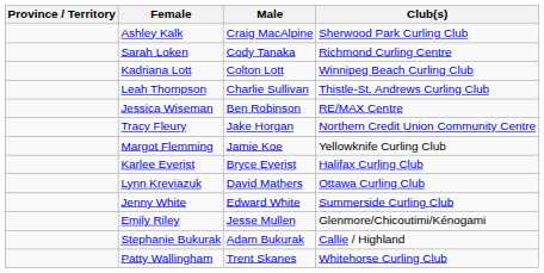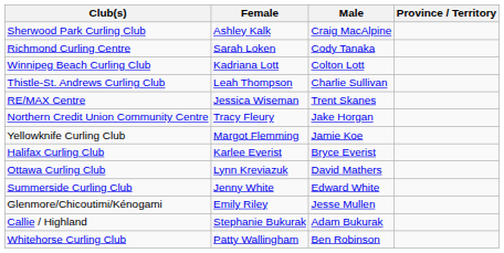 <table class="wikitable">
 <tr>
-<th scope="col">Province / Territory</th>
+<th scope="col">Club(s)</th>
 <th scope="col">Female</th>
 <th scope="col">Male</th>
-<th scope="col">Club(s)</th>
+<th scope="col">Province / Territory</th>
 </tr>
 <tr>
-<td></td>
+<td><a href='#'>Sherwood Park Curling Club</a></td>
 <td><a href='#'>Ashley Kalk</a></td>
 <td><a href='#'>Craig MacAlpine</a></td>
-<td><a href='#'>Sherwood Park Curling Club</a></td>
+<td></td>
 </tr>
 <tr>
-<td></td>
+<td><a href='#'>Richmond Curling Centre</a></td>
 <td><a href='#'>Sarah Loken</a></td>
 <td><a href='#'>Cody Tanaka</a></td>
-<td><a href='#'>Richmond Curling Centre</a></td>
+<td></td>
 </tr>
 <tr>
-<td></td>
+<td><a href='#'>Winnipeg Beach Curling Club</a></td>
 <td><a href='#'>Kadriana Lott</a></td>
 <td><a href='#'>Colton Lott</a></td>
-<td><a href='#'>Winnipeg Beach Curling Club</a></td>
+<td></td>
 </tr>
 <tr>
-<td></td>
+<td><a href='#'>Thistle-St. Andrews Curling Club</a></td>
 <td><a href='#'>Leah Thompson</a></td>
 <td><a href='#'>Charlie Sullivan</a></td>
-<td><a href='#'>Thistle-St. Andrews Curling Club</a></td>
+<td></td>
 </tr>
 <tr>
+<td><a href='#'>RE/MAX Centre</a></td>
+<td><a href='#'>Jessica Wiseman</a></td>
+<td><a href='#'>Trent Skanes</a></td>
 <td></td>
-<td><a href='#'>Jessica Wiseman</a></td>
-<td><a href='#'>Ben Robinson</a></td>
-<td><a href='#'>RE/MAX Centre</a></td>
 </tr>
 <tr>
-<td></td>
+<td><a href='#'>Northern Credit Union Community Centre</a></td>
 <td><a href='#'>Tracy Fleury</a></td>
 <td><a href='#'>Jake Horgan</a></td>
-<td><a href='#'>Northern Credit Union Community Centre</a></td>
+<td></td>
 </tr>
 <tr>
-<td></td>
+<td>Yellowknife Curling Club</td>
 <td><a href='#'>Margot Flemming</a></td>
 <td><a href='#'>Jamie Koe</a></td>
-<td>Yellowknife Curling Club</td>
+<td></td>
 </tr>
 <tr>
-<td></td>
+<td><a href='#'>Halifax Curling Club</a></td>
 <td><a href='#'>Karlee Everist</a></td>
 <td><a href='#'>Bryce Everist</a></td>
-<td><a href='#'>Halifax Curling Club</a></td>
+<td></td>
 </tr>
 <tr>
-<td></td>
+<td><a href='#'>Ottawa Curling Club</a></td>
 <td><a href='#'>Lynn Kreviazuk</a></td>
 <td><a href='#'>David Mathers</a></td>
-<td><a href='#'>Ottawa Curling Club</a></td>
+<td></td>
 </tr>
 <tr>
-<td></td>
+<td><a href='#'>Summerside Curling Club</a></td>
 <td><a href='#'>Jenny White</a></td>
 <td><a href='#'>Edward White</a></td>
-<td><a href='#'>Summerside Curling Club</a></td>
+<td></td>
 </tr>
 <tr>
-<td></td>
+<td>Glenmore/Chicoutimi/Kénogami</td>
 <td><a href='#'>Emily Riley</a></td>
 <td><a href='#'>Jesse Mullen</a></td>
-<td>Glenmore/Chicoutimi/Kénogami</td>
+<td></td>
 </tr>
 <tr>
-<td></td>
+<td><a href='#'>Callie</a> / Highland</td>
 <td><a href='#'>Stephanie Bukurak</a></td>
 <td><a href='#'>Adam Bukurak</a></td>
-<td><a href='#'>Callie</a> / Highland</td>
+<td></td>
 </tr>
 <tr>
+<td><a href='#'>Whitehorse Curling Club</a></td>
+<td><a href='#'>Patty Wallingham</a></td>
+<td><a href='#'>Ben Robinson</a></td>
 <td></td>
-<td><a href='#'>Patty Wallingham</a></td>
-<td><a href='#'>Trent Skanes</a></td>
-<td><a href='#'>Whitehorse Curling Club</a></td>
 </tr>
 </table>
